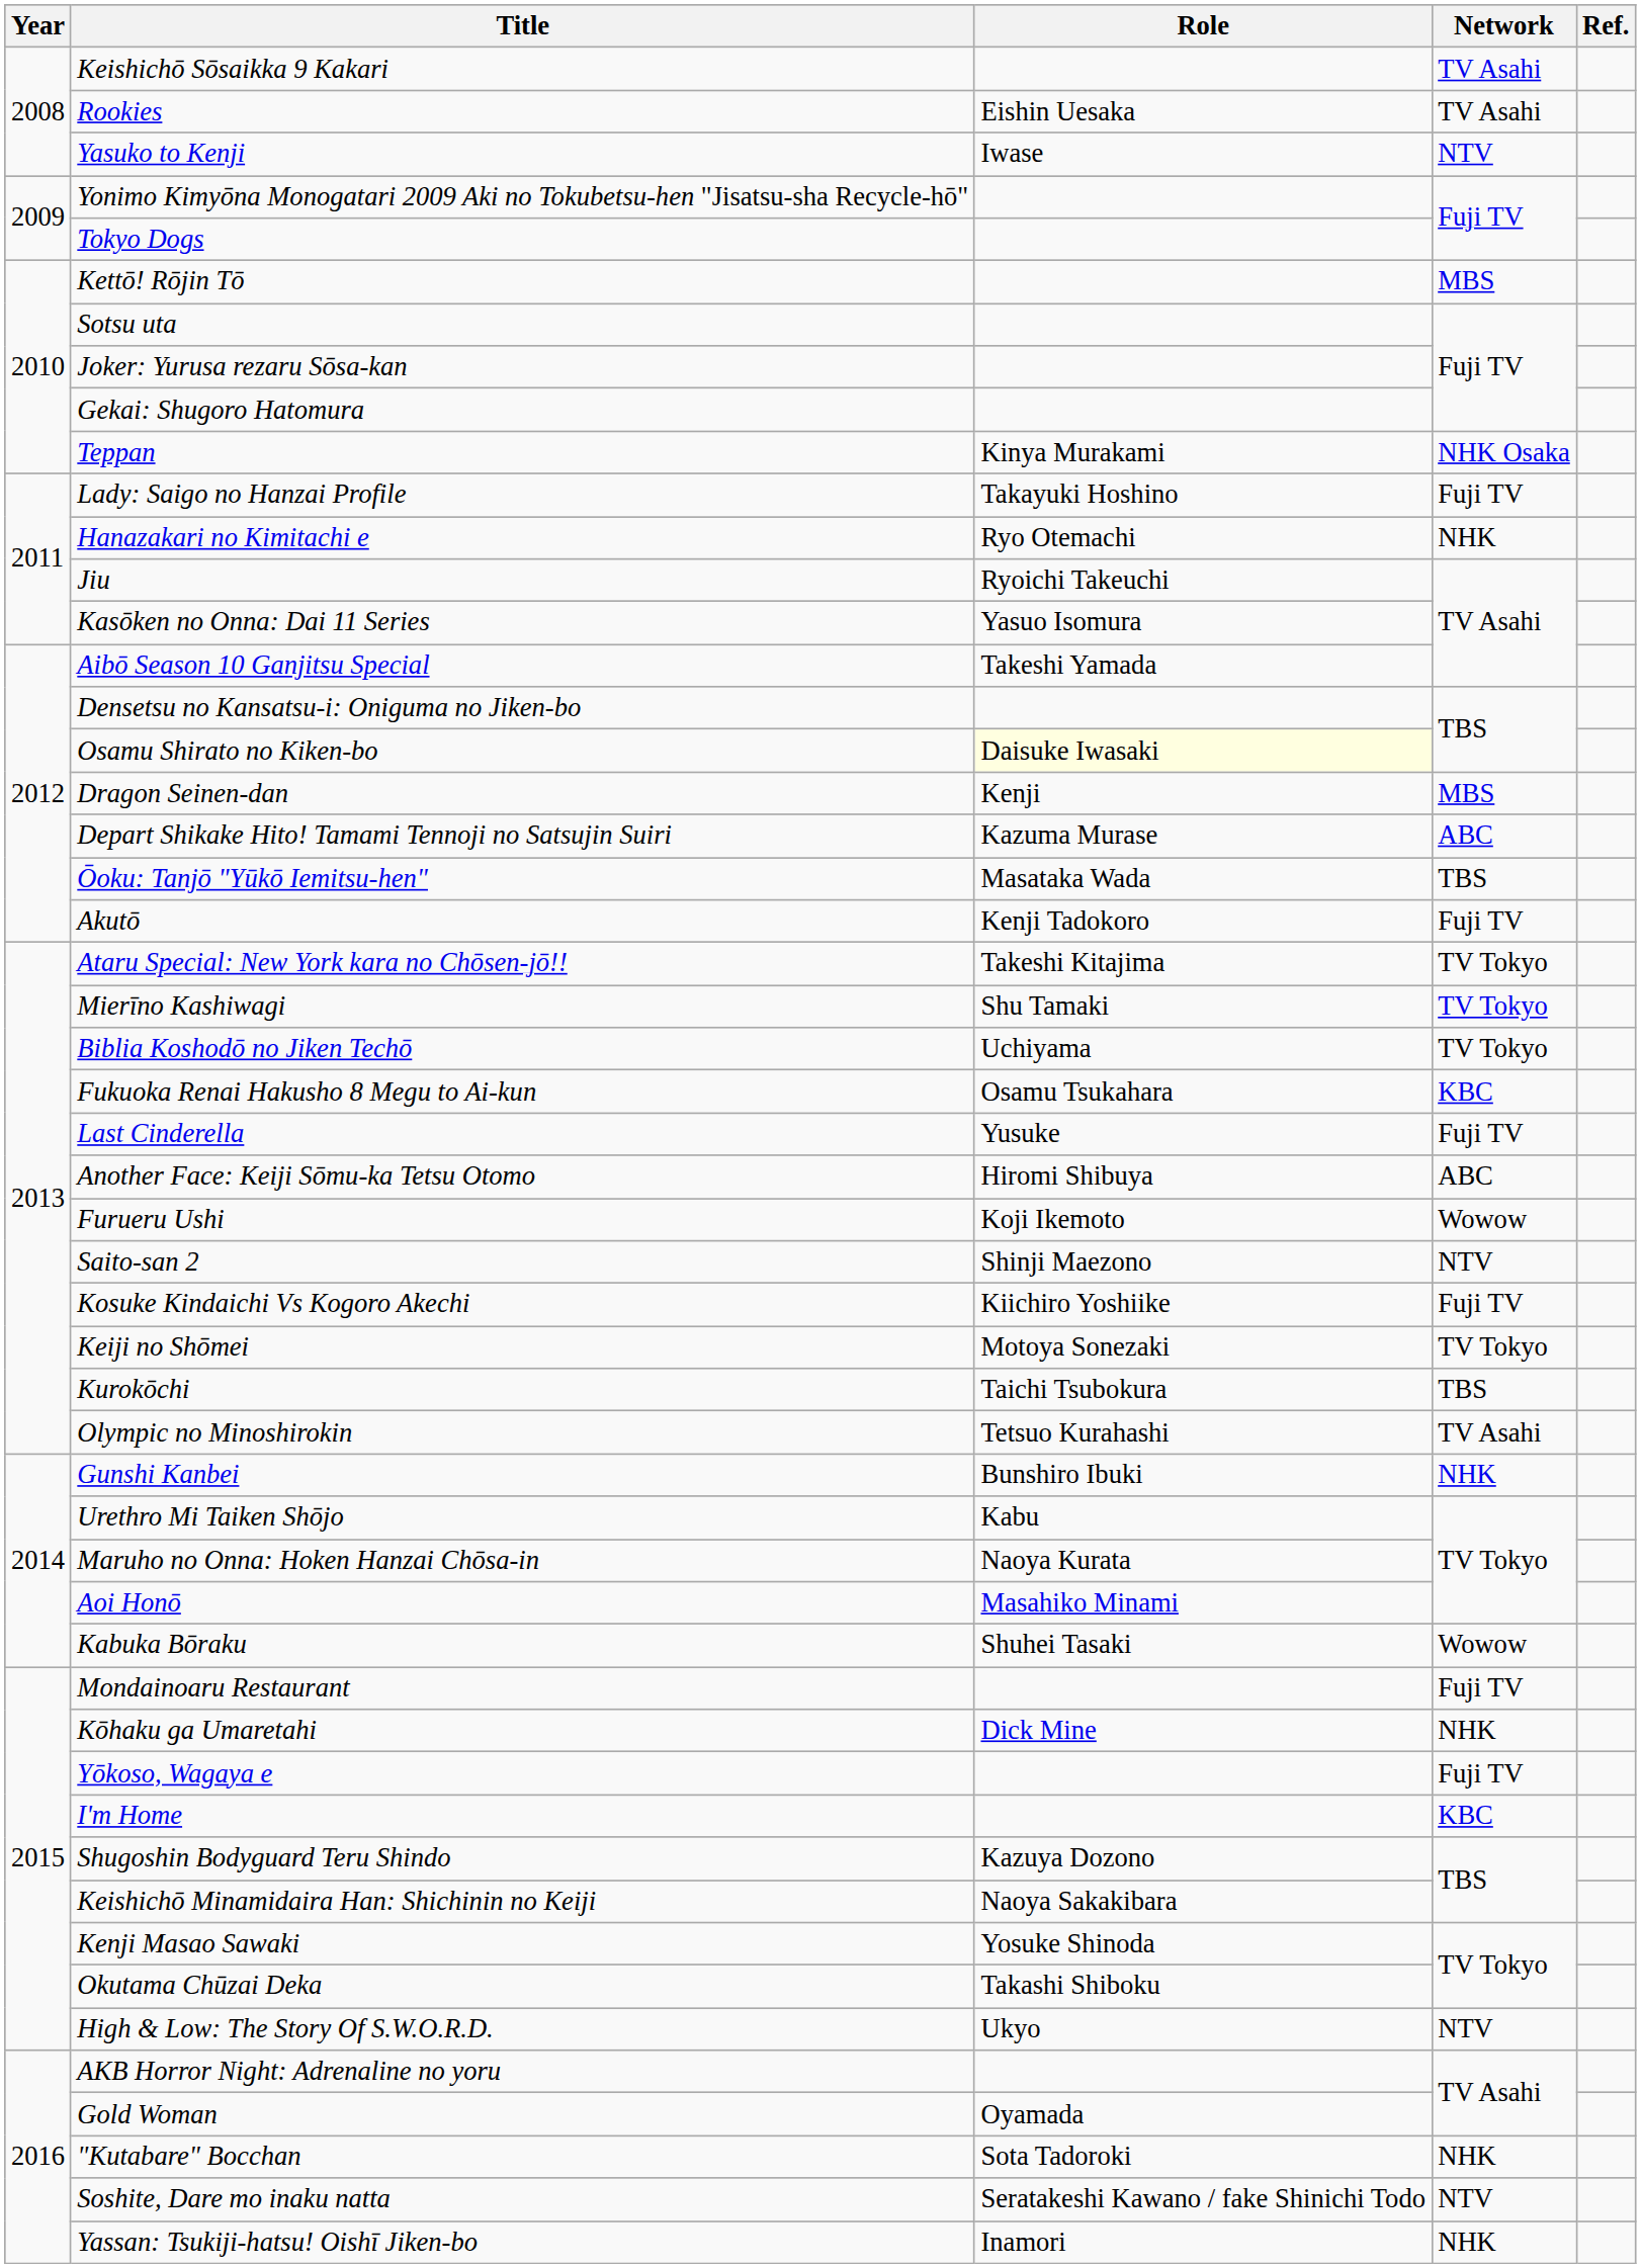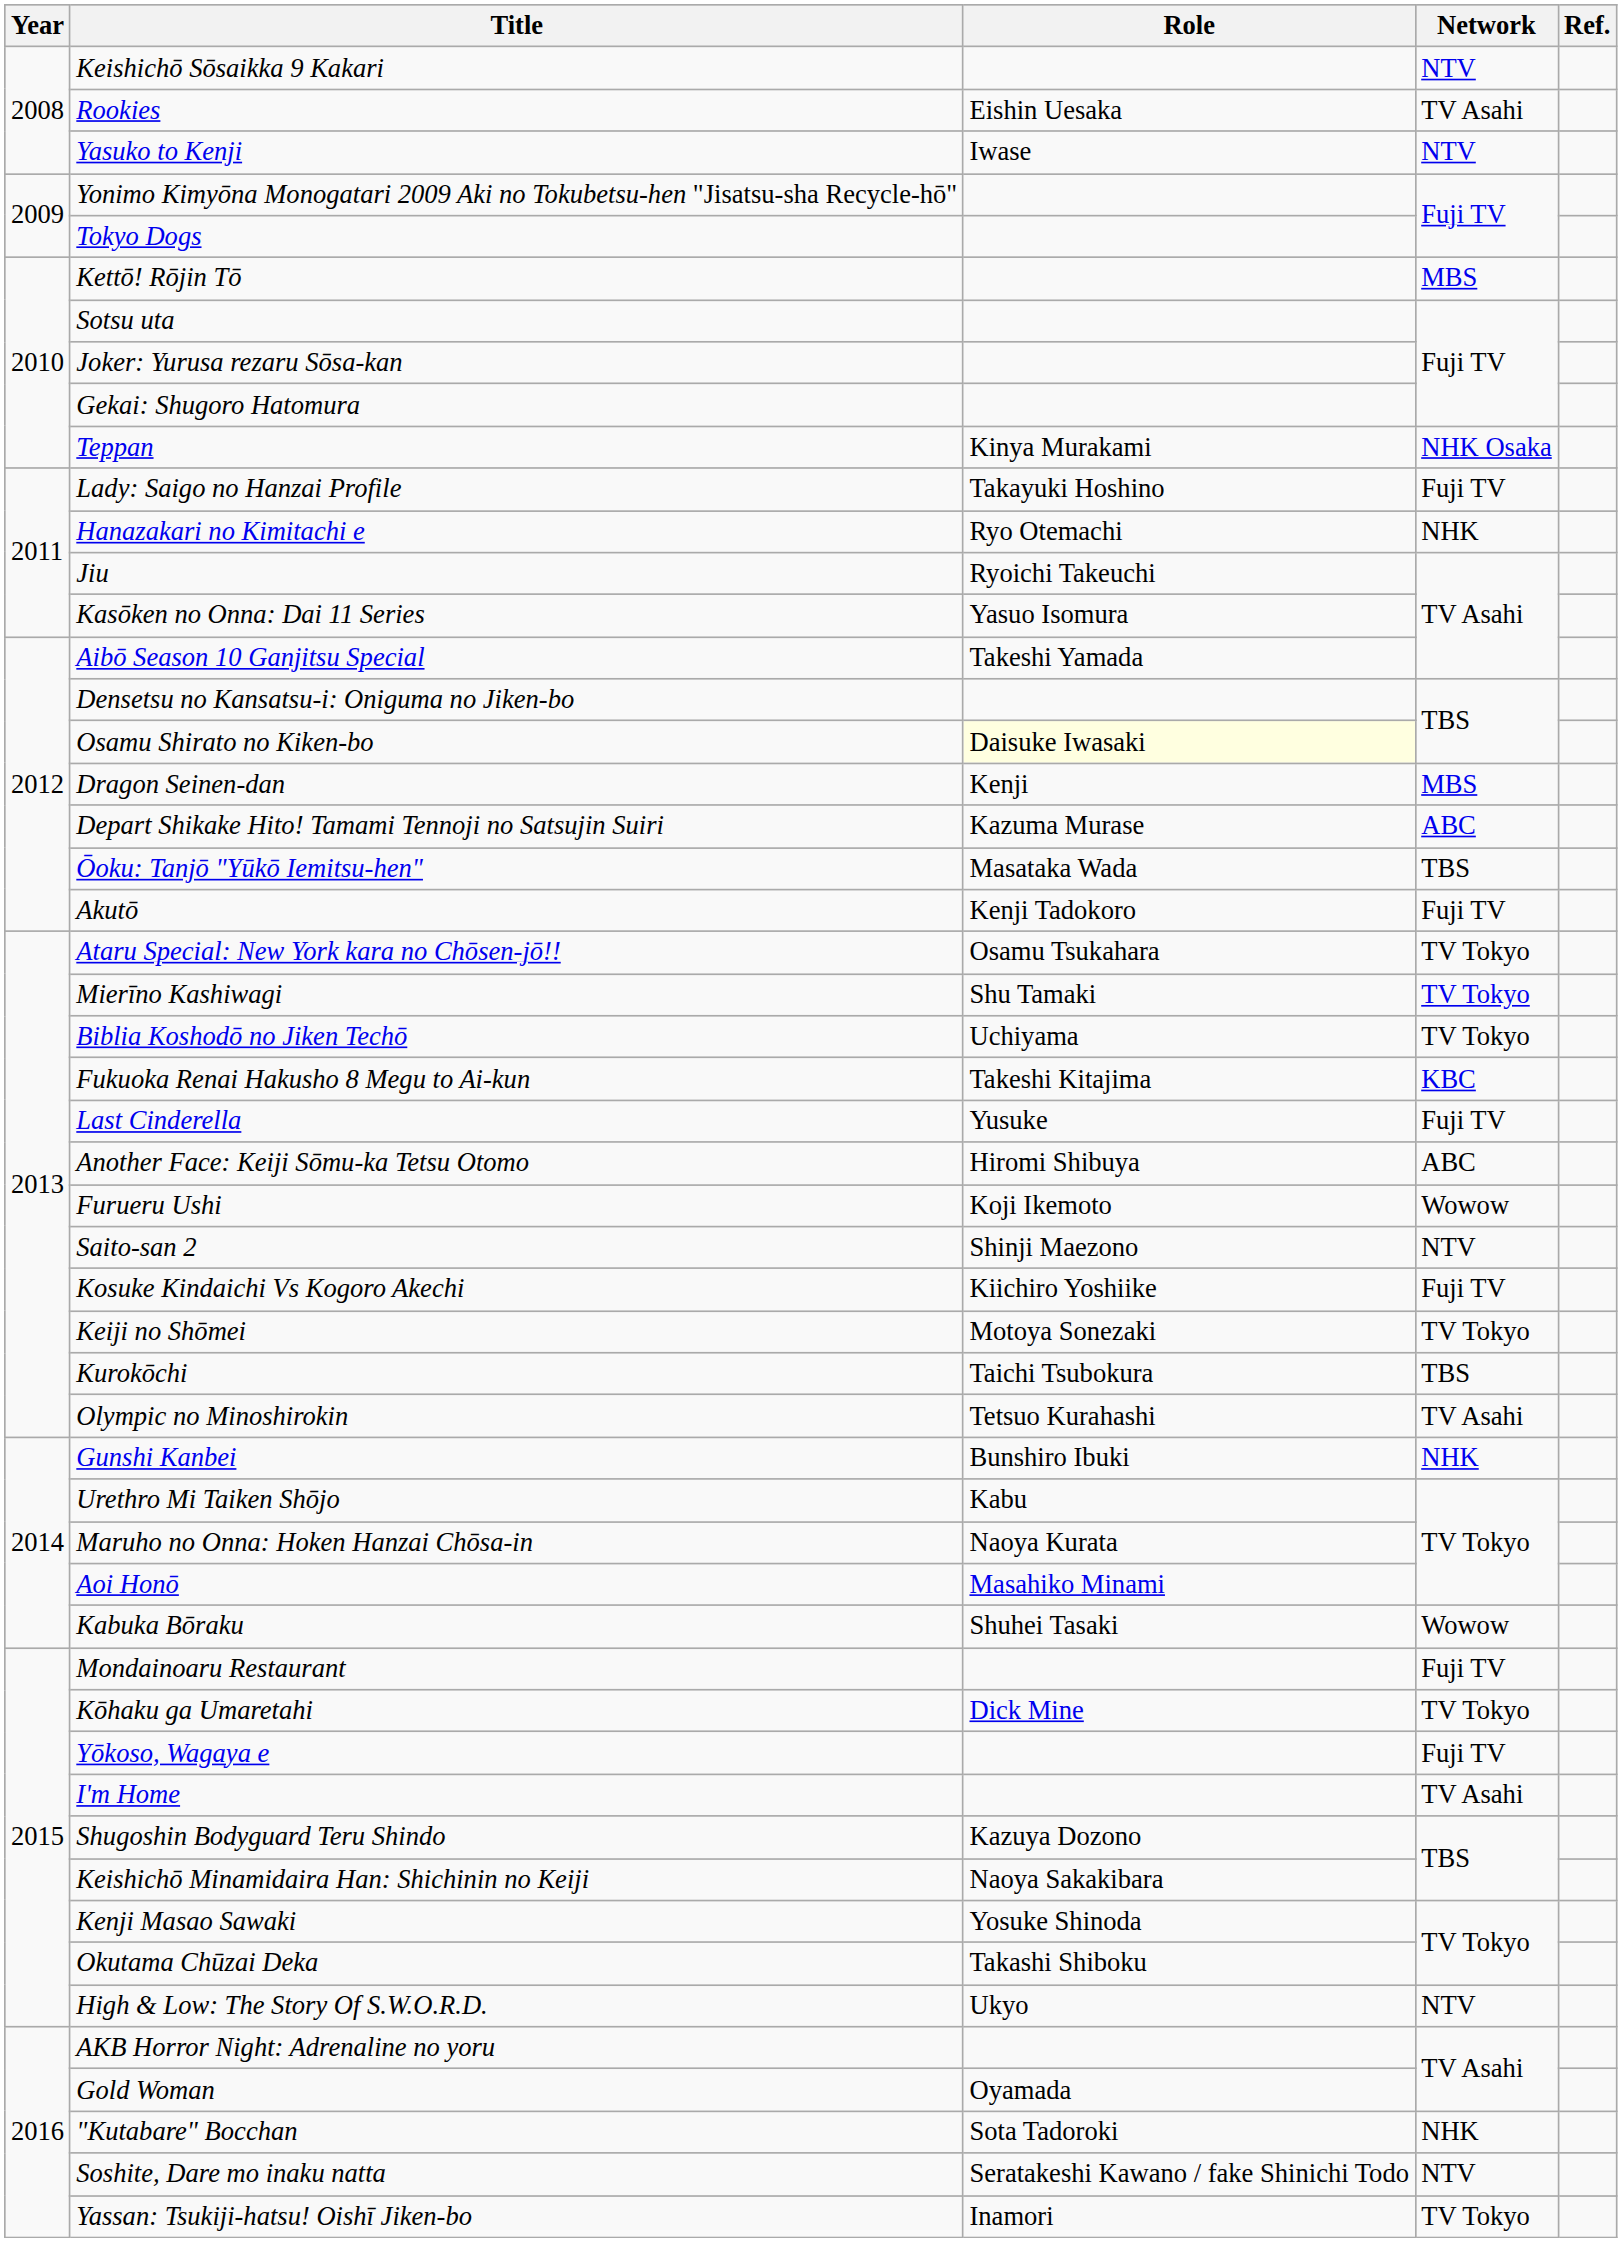 <table class="wikitable">
 <tr>
 <th>Year</th>
 <th>Title</th>
 <th>Role</th>
 <th>Network</th>
 <th>Ref.</th>
 </tr>
 <tr>
 <td rowspan="3">2008</td>
 <td><em>Keishichō Sōsaikka 9 Kakari</em></td>
 <td></td>
-<td><a href='#'>TV Asahi</a></td>
+<td><a href='#'>NTV</a></td>
 <td></td>
 </tr>
 <tr>
 <td><em><a href='#'>Rookies</a></em></td>
 <td>Eishin Uesaka</td>
 <td>TV Asahi</td>
 <td></td>
 </tr>
 <tr>
 <td><em><a href='#'>Yasuko to Kenji</a></em></td>
 <td>Iwase</td>
 <td><a href='#'>NTV</a></td>
 <td></td>
 </tr>
 <tr>
 <td rowspan="2">2009</td>
 <td><em>Yonimo Kimyōna Monogatari 2009 Aki no Tokubetsu-hen</em> "Jisatsu-sha Recycle-hō"</td>
 <td></td>
 <td rowspan="2"><a href='#'>Fuji TV</a></td>
 <td></td>
 </tr>
 <tr>
 <td><em><a href='#'>Tokyo Dogs</a></em></td>
 <td></td>
 <td></td>
 </tr>
 <tr>
 <td rowspan="5">2010</td>
 <td><em>Kettō! Rōjin Tō</em></td>
 <td></td>
 <td><a href='#'>MBS</a></td>
 <td></td>
 </tr>
 <tr>
 <td><em>Sotsu uta</em></td>
 <td></td>
 <td rowspan="3">Fuji TV</td>
 <td></td>
 </tr>
 <tr>
 <td><em>Joker: Yurusa rezaru Sōsa-kan</em></td>
 <td></td>
 <td></td>
 </tr>
 <tr>
 <td><em>Gekai: Shugoro Hatomura</em></td>
 <td></td>
 <td></td>
 </tr>
 <tr>
 <td><em><a href='#'>Teppan</a></em></td>
 <td>Kinya Murakami</td>
 <td><a href='#'>NHK Osaka</a></td>
 <td></td>
 </tr>
 <tr>
 <td rowspan="4">2011</td>
 <td><em>Lady: Saigo no Hanzai Profile</em></td>
 <td>Takayuki Hoshino</td>
 <td>Fuji TV</td>
 <td></td>
 </tr>
 <tr>
 <td><em><a href='#'>Hanazakari no Kimitachi e</a></em></td>
 <td>Ryo Otemachi</td>
 <td>NHK</td>
 <td></td>
 </tr>
 <tr>
 <td><em>Jiu</em></td>
 <td>Ryoichi Takeuchi</td>
 <td rowspan="3">TV Asahi</td>
 <td></td>
 </tr>
 <tr>
 <td><em>Kasōken no Onna: Dai 11 Series</em></td>
 <td>Yasuo Isomura</td>
 <td></td>
 </tr>
 <tr>
 <td rowspan="7">2012</td>
 <td><em><a href='#'>Aibō Season 10 Ganjitsu Special</a></em></td>
 <td>Takeshi Yamada</td>
 <td></td>
 </tr>
 <tr>
 <td><em>Densetsu no Kansatsu-i: Oniguma no Jiken-bo</em></td>
 <td></td>
 <td rowspan="2">TBS</td>
 <td></td>
 </tr>
 <tr>
 <td><em>Osamu Shirato no Kiken-bo</em></td>
 <td style="background: lightyellow;">Daisuke Iwasaki</td>
 <td></td>
 </tr>
 <tr>
 <td><em>Dragon Seinen-dan</em></td>
 <td>Kenji</td>
 <td><a href='#'>MBS</a></td>
 <td></td>
 </tr>
 <tr>
 <td><em>Depart Shikake Hito! Tamami Tennoji no Satsujin Suiri</em></td>
 <td>Kazuma Murase</td>
 <td><a href='#'>ABC</a></td>
 <td></td>
 </tr>
 <tr>
 <td><em><a href='#'>Ōoku: Tanjō "Yūkō Iemitsu-hen"</a></em></td>
 <td>Masataka Wada</td>
 <td>TBS</td>
 <td></td>
 </tr>
 <tr>
 <td><em>Akutō</em></td>
 <td>Kenji Tadokoro</td>
 <td>Fuji TV</td>
 <td></td>
 </tr>
 <tr>
 <td rowspan="12">2013</td>
 <td><em><a href='#'>Ataru Special: New York kara no Chōsen-jō!!</a></em></td>
-<td>Takeshi Kitajima</td>
+<td>Osamu Tsukahara</td>
 <td>TV Tokyo</td>
 <td></td>
 </tr>
 <tr>
 <td><em>Mierīno Kashiwagi</em></td>
 <td>Shu Tamaki</td>
 <td><a href='#'>TV Tokyo</a></td>
 <td></td>
 </tr>
 <tr>
 <td><em><a href='#'>Biblia Koshodō no Jiken Techō</a></em></td>
 <td>Uchiyama</td>
 <td>TV Tokyo</td>
 <td></td>
 </tr>
 <tr>
 <td><em>Fukuoka Renai Hakusho 8 Megu to Ai-kun</em></td>
-<td>Osamu Tsukahara</td>
+<td>Takeshi Kitajima</td>
 <td><a href='#'>KBC</a></td>
 <td></td>
 </tr>
 <tr>
 <td><em><a href='#'>Last Cinderella</a></em></td>
 <td>Yusuke</td>
 <td>Fuji TV</td>
 <td></td>
 </tr>
 <tr>
 <td><em>Another Face: Keiji Sōmu-ka Tetsu Otomo</em></td>
 <td>Hiromi Shibuya</td>
 <td>ABC</td>
 <td></td>
 </tr>
 <tr>
 <td><em>Furueru Ushi</em></td>
 <td>Koji Ikemoto</td>
 <td>Wowow</td>
 <td></td>
 </tr>
 <tr>
 <td><em>Saito-san 2</em></td>
 <td>Shinji Maezono</td>
 <td>NTV</td>
 <td></td>
 </tr>
 <tr>
 <td><em>Kosuke Kindaichi Vs Kogoro Akechi</em></td>
 <td>Kiichiro Yoshiike</td>
 <td>Fuji TV</td>
 <td></td>
 </tr>
 <tr>
 <td><em>Keiji no Shōmei</em></td>
 <td>Motoya Sonezaki</td>
 <td>TV Tokyo</td>
 <td></td>
 </tr>
 <tr>
 <td><em>Kurokōchi</em></td>
 <td>Taichi Tsubokura</td>
 <td>TBS</td>
 <td></td>
 </tr>
 <tr>
 <td><em>Olympic no Minoshirokin</em></td>
 <td>Tetsuo Kurahashi</td>
 <td>TV Asahi</td>
 <td></td>
 </tr>
 <tr>
 <td rowspan="5">2014</td>
 <td><em><a href='#'>Gunshi Kanbei</a></em></td>
 <td>Bunshiro Ibuki</td>
 <td><a href='#'>NHK</a></td>
 <td></td>
 </tr>
 <tr>
 <td><em>Urethro Mi Taiken Shōjo</em></td>
 <td>Kabu</td>
 <td rowspan="3">TV Tokyo</td>
 <td></td>
 </tr>
 <tr>
 <td><em>Maruho no Onna: Hoken Hanzai Chōsa-in</em></td>
 <td>Naoya Kurata</td>
 <td></td>
 </tr>
 <tr>
 <td><em><a href='#'>Aoi Honō</a></em></td>
 <td><a href='#'>Masahiko Minami</a></td>
 <td></td>
 </tr>
 <tr>
 <td><em>Kabuka Bōraku</em></td>
 <td>Shuhei Tasaki</td>
 <td>Wowow</td>
 <td></td>
 </tr>
 <tr>
 <td rowspan="9">2015</td>
 <td><em>Mondainoaru Restaurant</em></td>
 <td></td>
 <td>Fuji TV</td>
 <td></td>
 </tr>
 <tr>
 <td><em>Kōhaku ga Umaretahi</em></td>
 <td><a href='#'>Dick Mine</a></td>
-<td>NHK</td>
+<td>TV Tokyo</td>
 <td></td>
 </tr>
 <tr>
 <td><em><a href='#'>Yōkoso, Wagaya e</a></em></td>
 <td></td>
 <td>Fuji TV</td>
 <td></td>
 </tr>
 <tr>
 <td><em><a href='#'>I'm Home</a></em></td>
 <td></td>
-<td><a href='#'>KBC</a></td>
+<td>TV Asahi</td>
 <td></td>
 </tr>
 <tr>
 <td><em>Shugoshin Bodyguard Teru Shindo</em></td>
 <td>Kazuya Dozono</td>
 <td rowspan="2">TBS</td>
 <td></td>
 </tr>
 <tr>
 <td><em>Keishichō Minamidaira Han: Shichinin no Keiji</em></td>
 <td>Naoya Sakakibara</td>
 <td></td>
 </tr>
 <tr>
 <td><em>Kenji Masao Sawaki</em></td>
 <td>Yosuke Shinoda</td>
 <td rowspan="2">TV Tokyo</td>
 <td></td>
 </tr>
 <tr>
 <td><em>Okutama Chūzai Deka</em></td>
 <td>Takashi Shiboku</td>
 <td></td>
 </tr>
 <tr>
 <td><em>High & Low: The Story Of S.W.O.R.D.</em></td>
 <td>Ukyo</td>
 <td>NTV</td>
 <td></td>
 </tr>
 <tr>
 <td rowspan="5">2016</td>
 <td><em>AKB Horror Night: Adrenaline no yoru</em></td>
 <td></td>
 <td rowspan="2">TV Asahi</td>
 <td></td>
 </tr>
 <tr>
 <td><em>Gold Woman</em></td>
 <td>Oyamada</td>
 <td></td>
 </tr>
 <tr>
 <td><em>"Kutabare" Bocchan</em></td>
 <td>Sota Tadoroki</td>
 <td>NHK</td>
 <td></td>
 </tr>
 <tr>
 <td><em>Soshite, Dare mo inaku natta</em></td>
 <td>Seratakeshi Kawano / fake Shinichi Todo</td>
 <td>NTV</td>
 <td></td>
 </tr>
 <tr>
 <td><em>Yassan: Tsukiji-hatsu! Oishī Jiken-bo</em></td>
 <td>Inamori</td>
-<td>NHK</td>
+<td>TV Tokyo</td>
 <td></td>
 </tr>
 </table>
